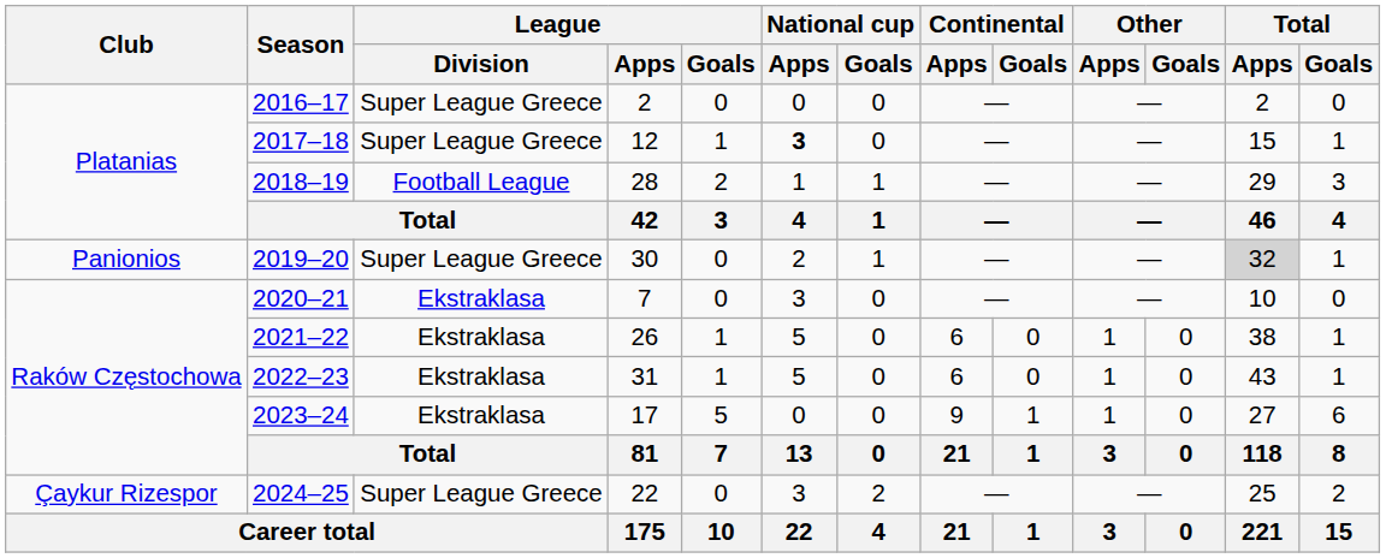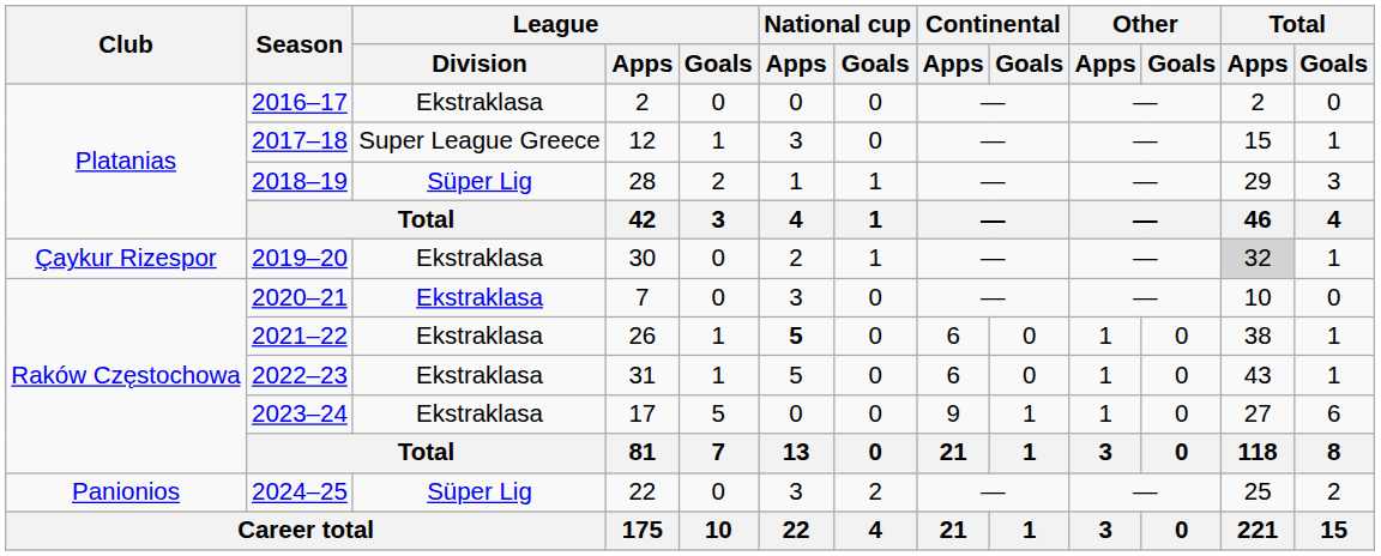 <table class="wikitable" style="text-align: center">
 <tr>
 <th rowspan="2">Club</th>
 <th rowspan="2">Season</th>
 <th colspan="3">League</th>
 <th colspan="2">National cup</th>
 <th colspan="2">Continental</th>
 <th colspan="2">Other</th>
 <th colspan="2">Total</th>
 </tr>
 <tr>
 <th>Division</th>
 <th>Apps</th>
 <th>Goals</th>
 <th>Apps</th>
 <th>Goals</th>
 <th>Apps</th>
 <th>Goals</th>
 <th>Apps</th>
 <th>Goals</th>
 <th>Apps</th>
 <th>Goals</th>
 </tr>
 <tr>
 <td rowspan="4"><a href='#'>Platanias</a></td>
 <td><a href='#'>2016–17</a></td>
-<td>Super League Greece</td>
+<td>Ekstraklasa</td>
 <td>2</td>
 <td>0</td>
 <td>0</td>
 <td>0</td>
 <td colspan="2">—</td>
 <td colspan="2">—</td>
 <td>2</td>
 <td>0</td>
 </tr>
 <tr>
 <td><a href='#'>2017–18</a></td>
 <td>Super League Greece</td>
 <td>12</td>
 <td>1</td>
-<td><strong>3</strong></td>
+<td>3</td>
 <td>0</td>
 <td colspan="2">—</td>
 <td colspan="2">—</td>
 <td>15</td>
 <td>1</td>
 </tr>
 <tr>
 <td><a href='#'>2018–19</a></td>
-<td><a href='#'>Football League</a></td>
+<td><a href='#'>Süper Lig</a></td>
 <td>28</td>
 <td>2</td>
 <td>1</td>
 <td>1</td>
 <td colspan="2">—</td>
 <td colspan="2">—</td>
 <td>29</td>
 <td>3</td>
 </tr>
 <tr>
 <th colspan="2">Total</th>
 <th>42</th>
 <th>3</th>
 <th>4</th>
 <th>1</th>
 <th colspan="2">—</th>
 <th colspan="2">—</th>
 <th>46</th>
 <th>4</th>
 </tr>
 <tr>
-<td><a href='#'>Panionios</a></td>
+<td><a href='#'>Çaykur Rizespor</a></td>
 <td><a href='#'>2019–20</a></td>
-<td>Super League Greece</td>
+<td>Ekstraklasa</td>
 <td>30</td>
 <td>0</td>
 <td>2</td>
 <td>1</td>
 <td colspan="2">—</td>
 <td colspan="2">—</td>
 <td style="background: lightgrey;">32</td>
 <td>1</td>
 </tr>
 <tr>
 <td rowspan="5"><a href='#'>Raków Częstochowa</a></td>
 <td><a href='#'>2020–21</a></td>
 <td><a href='#'>Ekstraklasa</a></td>
 <td>7</td>
 <td>0</td>
 <td>3</td>
 <td>0</td>
 <td colspan="2">—</td>
 <td colspan="2">—</td>
 <td>10</td>
 <td>0</td>
 </tr>
 <tr>
 <td><a href='#'>2021–22</a></td>
 <td>Ekstraklasa</td>
 <td>26</td>
 <td>1</td>
-<td>5</td>
+<td><strong>5</strong></td>
 <td>0</td>
 <td>6</td>
 <td>0</td>
 <td>1</td>
 <td>0</td>
 <td>38</td>
 <td>1</td>
 </tr>
 <tr>
 <td><a href='#'>2022–23</a></td>
 <td>Ekstraklasa</td>
 <td>31</td>
 <td>1</td>
 <td>5</td>
 <td>0</td>
 <td>6</td>
 <td>0</td>
 <td>1</td>
 <td>0</td>
 <td>43</td>
 <td>1</td>
 </tr>
 <tr>
 <td><a href='#'>2023–24</a></td>
 <td>Ekstraklasa</td>
 <td>17</td>
 <td>5</td>
 <td>0</td>
 <td>0</td>
 <td>9</td>
 <td>1</td>
 <td>1</td>
 <td>0</td>
 <td>27</td>
 <td>6</td>
 </tr>
 <tr>
 <th colspan="2">Total</th>
 <th>81</th>
 <th>7</th>
 <th>13</th>
 <th>0</th>
 <th>21</th>
 <th>1</th>
 <th>3</th>
 <th>0</th>
 <th>118</th>
 <th>8</th>
 </tr>
 <tr>
-<td><a href='#'>Çaykur Rizespor</a></td>
+<td><a href='#'>Panionios</a></td>
 <td><a href='#'>2024–25</a></td>
-<td>Super League Greece</td>
+<td><a href='#'>Süper Lig</a></td>
 <td>22</td>
 <td>0</td>
 <td>3</td>
 <td>2</td>
 <td colspan="2">—</td>
 <td colspan="2">—</td>
 <td>25</td>
 <td>2</td>
 </tr>
 <tr>
 <th colspan="3">Career total</th>
 <th>175</th>
 <th>10</th>
 <th>22</th>
 <th>4</th>
 <th>21</th>
 <th>1</th>
 <th>3</th>
 <th>0</th>
 <th>221</th>
 <th>15</th>
 </tr>
 </table>
